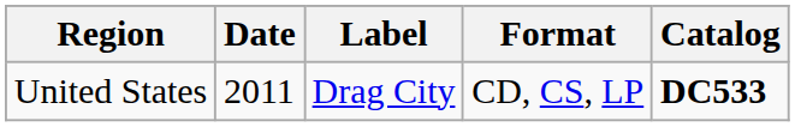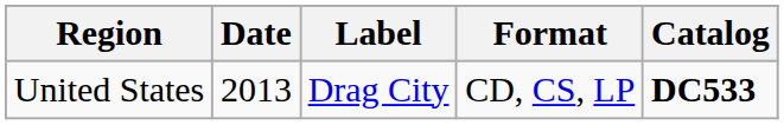 <table class="wikitable">
 <tr>
 <th>Region</th>
 <th>Date</th>
 <th>Label</th>
 <th>Format</th>
 <th>Catalog</th>
 </tr>
 <tr>
 <td>United States</td>
-<td>2011</td>
+<td>2013</td>
 <td><a href='#'>Drag City</a></td>
 <td>CD, <a href='#'>CS</a>, <a href='#'>LP</a></td>
 <td><strong>DC533</strong></td>
 </tr>
 </table>
